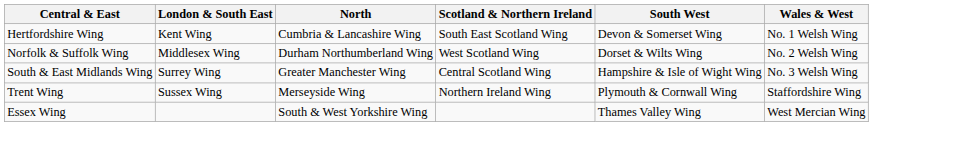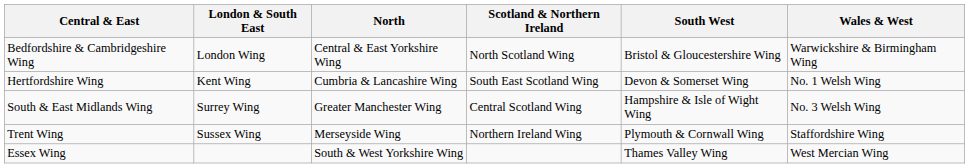 <table class=wikitable>
 <tr>
 <th>Central & East</th>
 <th>London & South East</th>
 <th>North</th>
 <th>Scotland & Northern Ireland</th>
 <th>South West</th>
 <th>Wales & West</th>
 </tr>
 <tr>
+<td>Bedfordshire & Cambridgeshire Wing</td>
+<td>London Wing</td>
+<td>Central & East Yorkshire Wing</td>
+<td>North Scotland Wing</td>
+<td>Bristol & Gloucestershire Wing</td>
+<td>Warwickshire & Birmingham Wing</td>
+</tr>
+<tr>
 <td>Hertfordshire Wing</td>
 <td>Kent Wing</td>
 <td>Cumbria & Lancashire Wing</td>
 <td>South East Scotland Wing</td>
 <td>Devon & Somerset Wing</td>
 <td>No. 1 Welsh Wing</td>
-</tr>
-<tr>
-<td>Norfolk & Suffolk Wing</td>
-<td>Middlesex Wing</td>
-<td>Durham Northumberland Wing</td>
-<td>West Scotland Wing</td>
-<td>Dorset & Wilts Wing</td>
-<td>No. 2 Welsh Wing</td>
 </tr>
 <tr>
 <td>South & East Midlands Wing</td>
 <td>Surrey Wing</td>
 <td>Greater Manchester Wing</td>
 <td>Central Scotland Wing</td>
 <td>Hampshire & Isle of Wight Wing</td>
 <td>No. 3 Welsh Wing</td>
 </tr>
 <tr>
 <td>Trent Wing</td>
 <td>Sussex Wing</td>
 <td>Merseyside Wing</td>
 <td>Northern Ireland Wing</td>
 <td>Plymouth & Cornwall Wing</td>
 <td>Staffordshire Wing</td>
 </tr>
 <tr>
 <td>Essex Wing</td>
 <td></td>
 <td>South & West Yorkshire Wing</td>
 <td></td>
 <td>Thames Valley Wing</td>
 <td>West Mercian Wing</td>
 </tr>
 </table>
